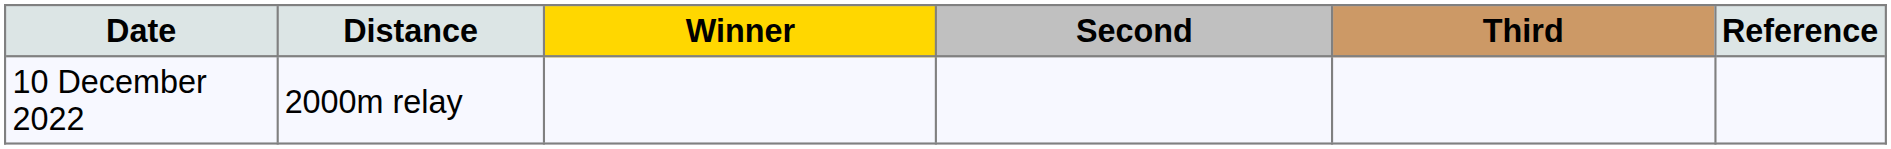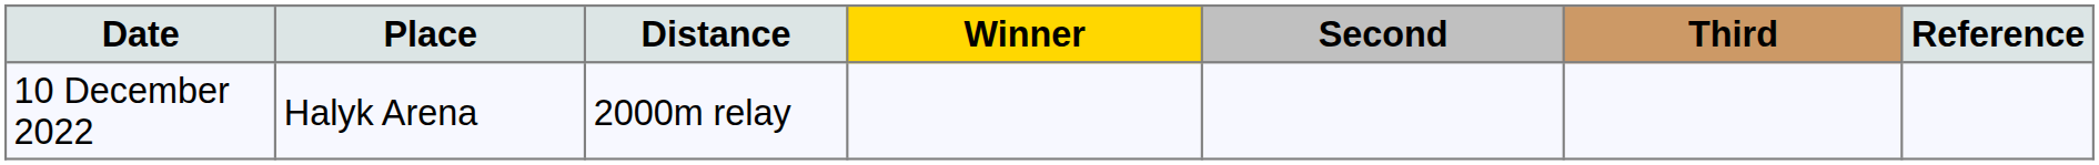 <table bgcolor="#f7f8ff" cellpadding="3" cellspacing="0" border="1" style="font-size: 95%; border: gray solid 1px; border-collapse: collapse;">
 <tr bgcolor="#cccccc" (1>
 <td width="150" align="center" bgcolor="#dce5e5"><strong>Date</strong></td>
+<td width="220" align="center" bgcolor="#dce5e5"><strong>Place</strong></td>
 <td width="150" align="center" bgcolor="#dce5e5"><strong>Distance</strong></td>
 <td align="center" bgcolor="gold" width="250"><strong>Winner</strong></td>
 <td align="center" bgcolor="silver" width="250"><strong>Second</strong></td>
 <td width="250" align="center" bgcolor="#cc9966"><strong>Third</strong></td>
 <td width="30" align="center" bgcolor="#dce5e5"><strong>Reference</strong></td>
 </tr>
 <tr align="left">
 <td>10 December 2022</td>
+<td>Halyk Arena</td>
 <td>2000m relay</td>
 <td></td>
 <td></td>
 <td></td>
 <td> </td>
 </tr>
 </table>
